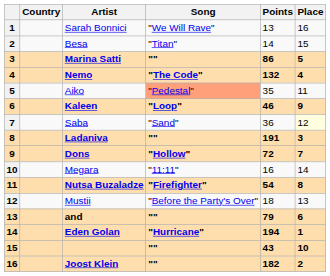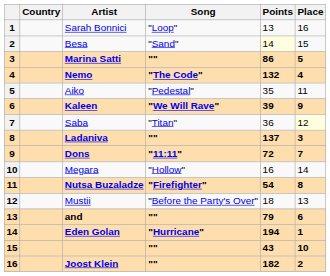 <table class="sortable wikitable plainrowheaders">
 <tr>
 <th scope="col"></th>
 <th scope="col">Country</th>
 <th scope="col">Artist</th>
 <th scope="col">Song</th>
 <th scope="col">Points</th>
 <th scope="col">Place</th>
 </tr>
 <tr>
 <th scope="row" style="text-align:center;">1</th>
 <td></td>
 <td><a href='#'>Sarah Bonnici</a></td>
-<td>"<a href='#'>We Will Rave</a>"</td>
+<td>"<a href='#'>Loop</a>"</td>
 <td>13</td>
 <td>16</td>
 </tr>
 <tr>
 <th scope="row" style="text-align:center;">2</th>
 <td></td>
 <td><a href='#'>Besa</a></td>
-<td>"<a href='#'>Titan</a>"</td>
-<td>14</td>
+<td>"<a href='#'>Sand</a>"</td>
+<td style="background: lightyellow;">14</td>
 <td>15</td>
 </tr>
 <tr style="font-weight: bold; background: navajowhite;">
 <th scope="row" style="text-align: center; font-weight: bold; background: navajowhite;">3</th>
 <td></td>
 <td><a href='#'>Marina Satti</a></td>
 <td>""</td>
 <td>86</td>
 <td>5</td>
 </tr>
 <tr style="font-weight: bold; background: navajowhite;">
 <th scope="row" style="text-align: center; font-weight: bold; background: navajowhite;">4</th>
 <td></td>
 <td><a href='#'>Nemo</a></td>
 <td>"<a href='#'>The Code</a>"</td>
 <td>132</td>
 <td>4</td>
 </tr>
 <tr>
 <th scope="row" style="text-align:center;">5</th>
 <td></td>
 <td><a href='#'>Aiko</a></td>
-<td style="background: lightsalmon;">"<a href='#'>Pedestal</a>"</td>
+<td>"<a href='#'>Pedestal</a>"</td>
 <td>35</td>
 <td>11</td>
 </tr>
 <tr style="font-weight: bold; background: navajowhite;">
 <th scope="row" style="text-align: center; font-weight: bold; background: navajowhite;">6</th>
 <td></td>
 <td><a href='#'>Kaleen</a></td>
-<td>"<a href='#'>Loop</a>"</td>
-<td>46</td>
+<td>"<a href='#'>We Will Rave</a>"</td>
+<td>39</td>
 <td>9</td>
 </tr>
 <tr>
 <th scope="row" style="text-align:center;">7</th>
 <td></td>
 <td><a href='#'>Saba</a></td>
-<td>"<a href='#'>Sand</a>"</td>
+<td>"<a href='#'>Titan</a>"</td>
 <td>36</td>
 <td style="background: lightyellow;">12</td>
 </tr>
 <tr style="font-weight: bold; background: navajowhite;">
 <th scope="row" style="text-align: center; font-weight: bold; background: navajowhite;">8</th>
 <td></td>
 <td><a href='#'>Ladaniva</a></td>
 <td>""</td>
-<td>191</td>
+<td>137</td>
 <td>3</td>
 </tr>
 <tr style="font-weight: bold; background: navajowhite;">
 <th scope="row" style="text-align: center; font-weight: bold; background: navajowhite;">9</th>
 <td></td>
 <td><a href='#'>Dons</a></td>
-<td>"<a href='#'>Hollow</a>"</td>
+<td>"<a href='#'>11:11</a>"</td>
 <td>72</td>
 <td>7</td>
 </tr>
 <tr>
 <th scope="row" style="text-align:center;">10</th>
 <td></td>
 <td><a href='#'>Megara</a></td>
-<td>"<a href='#'>11:11</a>"</td>
+<td>"<a href='#'>Hollow</a>"</td>
 <td>16</td>
 <td>14</td>
 </tr>
 <tr style="font-weight: bold; background: navajowhite;">
 <th scope="row" style="text-align: center; font-weight: bold; background: navajowhite;">11</th>
 <td></td>
 <td><a href='#'>Nutsa Buzaladze</a></td>
 <td>"<a href='#'>Firefighter</a>"</td>
 <td>54</td>
 <td>8</td>
 </tr>
 <tr>
 <th scope="row" style="text-align:center;">12</th>
 <td></td>
 <td><a href='#'>Mustii</a></td>
 <td>"<a href='#'>Before the Party's Over</a>"</td>
 <td>18</td>
 <td>13</td>
 </tr>
 <tr style="font-weight: bold; background: navajowhite;">
 <th scope="row" style="text-align: center; font-weight: bold; background: navajowhite;">13</th>
 <td></td>
 <td> and </td>
 <td>""</td>
 <td>79</td>
 <td>6</td>
 </tr>
 <tr style="font-weight: bold; background: navajowhite;">
 <th scope="row" style="text-align: center; font-weight: bold; background: navajowhite;">14</th>
 <td></td>
 <td><a href='#'>Eden Golan</a></td>
 <td>"<a href='#'>Hurricane</a>"</td>
 <td>194</td>
 <td>1</td>
 </tr>
 <tr style="font-weight: bold; background: navajowhite;">
 <th scope="row" style="text-align: center; font-weight: bold; background: navajowhite;">15</th>
 <td></td>
 <td></td>
 <td>""</td>
 <td>43</td>
 <td>10</td>
 </tr>
 <tr style="font-weight: bold; background: navajowhite;">
 <th scope="row" style="text-align: center; font-weight: bold; background: navajowhite">16</th>
 <td></td>
 <td><a href='#'>Joost Klein</a></td>
 <td>""</td>
 <td>182</td>
 <td>2</td>
 </tr>
 </table>
